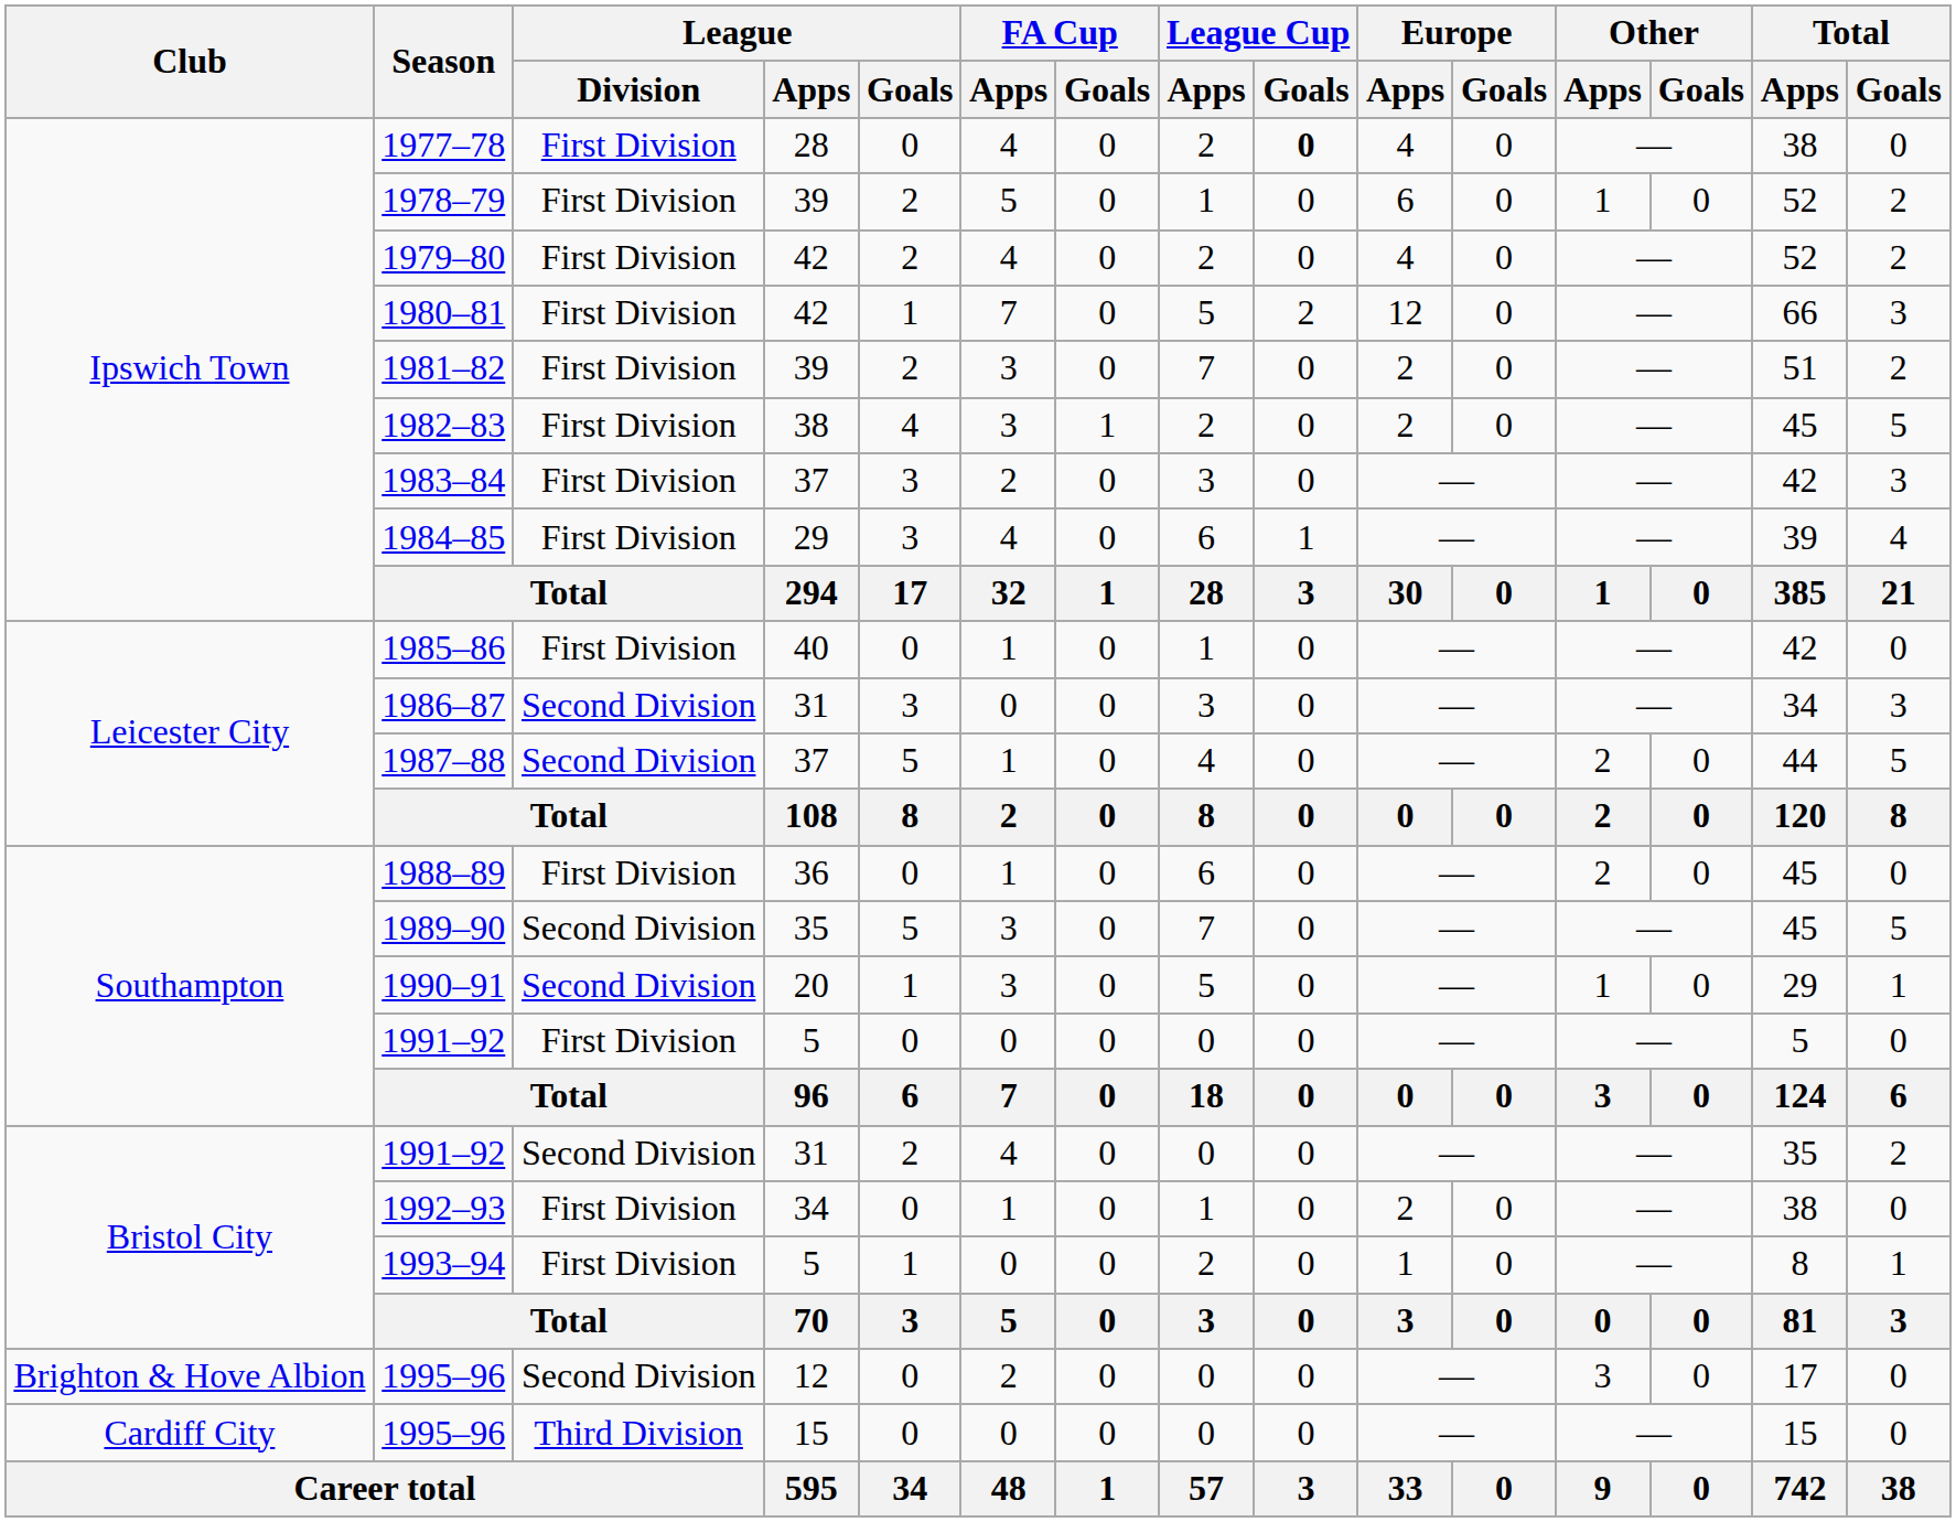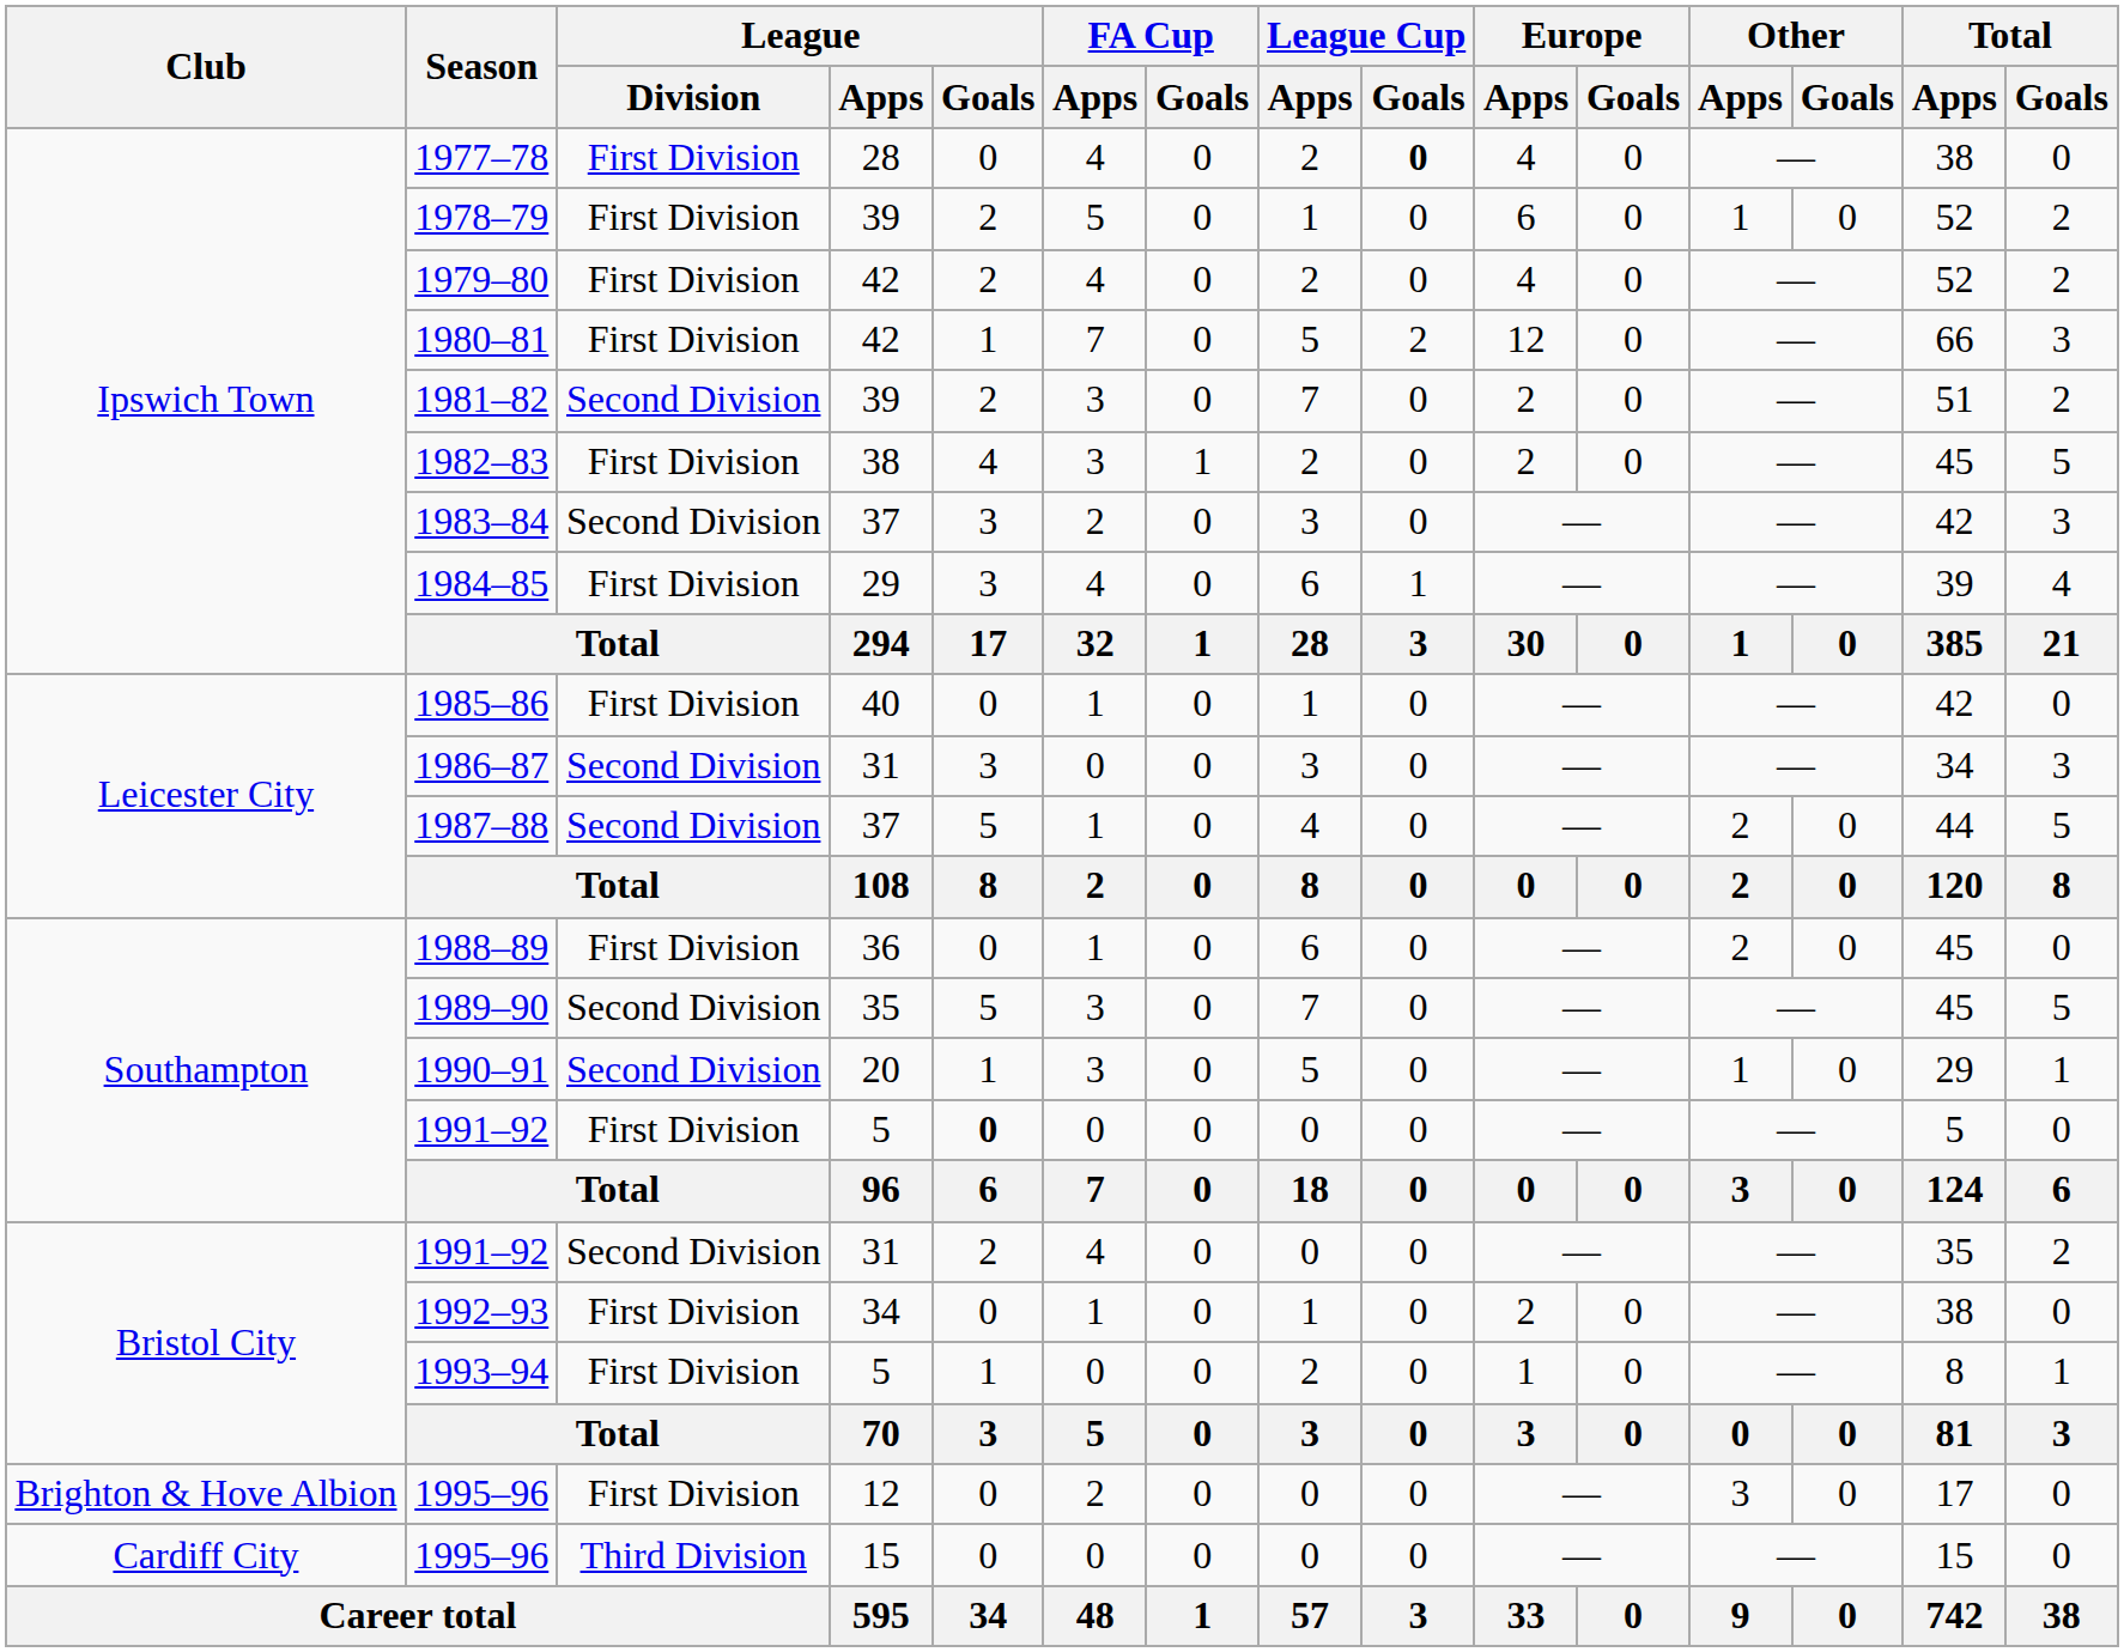 <table class=wikitable style=text-align:center>
 <tr>
 <th rowspan=2>Club</th>
 <th rowspan=2>Season</th>
 <th colspan=3>League</th>
 <th colspan=2><a href='#'>FA Cup</a></th>
 <th colspan=2><a href='#'>League Cup</a></th>
 <th colspan=2>Europe</th>
 <th colspan=2>Other</th>
 <th colspan=2>Total</th>
 </tr>
 <tr>
 <th>Division</th>
 <th>Apps</th>
 <th>Goals</th>
 <th>Apps</th>
 <th>Goals</th>
 <th>Apps</th>
 <th>Goals</th>
 <th>Apps</th>
 <th>Goals</th>
 <th>Apps</th>
 <th>Goals</th>
 <th>Apps</th>
 <th>Goals</th>
 </tr>
 <tr>
 <td rowspan=10><a href='#'>Ipswich Town</a></td>
 </tr>
 <tr>
 <td><a href='#'>1977–78</a></td>
 <td><a href='#'>First Division</a></td>
 <td>28</td>
 <td>0</td>
 <td>4</td>
 <td>0</td>
 <td>2</td>
 <td><strong>0</strong></td>
 <td>4</td>
 <td>0</td>
 <td colspan=2>—</td>
 <td>38</td>
 <td>0</td>
 </tr>
 <tr>
 <td><a href='#'>1978–79</a></td>
 <td>First Division</td>
 <td>39</td>
 <td>2</td>
 <td>5</td>
 <td>0</td>
 <td>1</td>
 <td>0</td>
 <td>6</td>
 <td>0</td>
 <td>1</td>
 <td>0</td>
 <td>52</td>
 <td>2</td>
 </tr>
 <tr>
 <td><a href='#'>1979–80</a></td>
 <td>First Division</td>
 <td>42</td>
 <td>2</td>
 <td>4</td>
 <td>0</td>
 <td>2</td>
 <td>0</td>
 <td>4</td>
 <td>0</td>
 <td colspan=2>—</td>
 <td>52</td>
 <td>2</td>
 </tr>
 <tr>
 <td><a href='#'>1980–81</a></td>
 <td>First Division</td>
 <td>42</td>
 <td>1</td>
 <td>7</td>
 <td>0</td>
 <td>5</td>
 <td>2</td>
 <td>12</td>
 <td>0</td>
 <td colspan=2>—</td>
 <td>66</td>
 <td>3</td>
 </tr>
 <tr>
 <td><a href='#'>1981–82</a></td>
-<td>First Division</td>
+<td><a href='#'>Second Division</a></td>
 <td>39</td>
 <td>2</td>
 <td>3</td>
 <td>0</td>
 <td>7</td>
 <td>0</td>
 <td>2</td>
 <td>0</td>
 <td colspan=2>—</td>
 <td>51</td>
 <td>2</td>
 </tr>
 <tr>
 <td><a href='#'>1982–83</a></td>
 <td>First Division</td>
 <td>38</td>
 <td>4</td>
 <td>3</td>
 <td>1</td>
 <td>2</td>
 <td>0</td>
 <td>2</td>
 <td>0</td>
 <td colspan=2>—</td>
 <td>45</td>
 <td>5</td>
 </tr>
 <tr>
 <td><a href='#'>1983–84</a></td>
-<td>First Division</td>
+<td>Second Division</td>
 <td>37</td>
 <td>3</td>
 <td>2</td>
 <td>0</td>
 <td>3</td>
 <td>0</td>
 <td colspan=2>—</td>
 <td colspan=2>—</td>
 <td>42</td>
 <td>3</td>
 </tr>
 <tr>
 <td><a href='#'>1984–85</a></td>
 <td>First Division</td>
 <td>29</td>
 <td>3</td>
 <td>4</td>
 <td>0</td>
 <td>6</td>
 <td>1</td>
 <td colspan=2>—</td>
 <td colspan=2>—</td>
 <td>39</td>
 <td>4</td>
 </tr>
 <tr>
 <th colspan=2>Total</th>
 <th>294</th>
 <th>17</th>
 <th>32</th>
 <th>1</th>
 <th>28</th>
 <th>3</th>
 <th>30</th>
 <th>0</th>
 <th>1</th>
 <th>0</th>
 <th>385</th>
 <th>21</th>
 </tr>
 <tr>
 <td rowspan=5><a href='#'>Leicester City</a></td>
 </tr>
 <tr>
 <td><a href='#'>1985–86</a></td>
 <td>First Division</td>
 <td>40</td>
 <td>0</td>
 <td>1</td>
 <td>0</td>
 <td>1</td>
 <td>0</td>
 <td colspan=2>—</td>
 <td colspan=2>—</td>
 <td>42</td>
 <td>0</td>
 </tr>
 <tr>
 <td><a href='#'>1986–87</a></td>
 <td><a href='#'>Second Division</a></td>
 <td>31</td>
 <td>3</td>
 <td>0</td>
 <td>0</td>
 <td>3</td>
 <td>0</td>
 <td colspan=2>—</td>
 <td colspan=2>—</td>
 <td>34</td>
 <td>3</td>
 </tr>
 <tr>
 <td><a href='#'>1987–88</a></td>
 <td><a href='#'>Second Division</a></td>
 <td>37</td>
 <td>5</td>
 <td>1</td>
 <td>0</td>
 <td>4</td>
 <td>0</td>
 <td colspan=2>—</td>
 <td>2</td>
 <td>0</td>
 <td>44</td>
 <td>5</td>
 </tr>
 <tr>
 <th colspan=2>Total</th>
 <th>108</th>
 <th>8</th>
 <th>2</th>
 <th>0</th>
 <th>8</th>
 <th>0</th>
 <th>0</th>
 <th>0</th>
 <th>2</th>
 <th>0</th>
 <th>120</th>
 <th>8</th>
 </tr>
 <tr>
 <td rowspan=6><a href='#'>Southampton</a></td>
 </tr>
 <tr>
 <td><a href='#'>1988–89</a></td>
 <td>First Division</td>
 <td>36</td>
 <td>0</td>
 <td>1</td>
 <td>0</td>
 <td>6</td>
 <td>0</td>
 <td colspan=2>—</td>
 <td>2</td>
 <td>0</td>
 <td>45</td>
 <td>0</td>
 </tr>
 <tr>
 <td><a href='#'>1989–90</a></td>
 <td>Second Division</td>
 <td>35</td>
 <td>5</td>
 <td>3</td>
 <td>0</td>
 <td>7</td>
 <td>0</td>
 <td colspan=2>—</td>
 <td colspan=2>—</td>
 <td>45</td>
 <td>5</td>
 </tr>
 <tr>
 <td><a href='#'>1990–91</a></td>
 <td><a href='#'>Second Division</a></td>
 <td>20</td>
 <td>1</td>
 <td>3</td>
 <td>0</td>
 <td>5</td>
 <td>0</td>
 <td colspan=2>—</td>
 <td>1</td>
 <td>0</td>
 <td>29</td>
 <td>1</td>
 </tr>
 <tr>
 <td><a href='#'>1991–92</a></td>
 <td>First Division</td>
 <td>5</td>
-<td>0</td>
+<td><strong>0</strong></td>
 <td>0</td>
 <td>0</td>
 <td>0</td>
 <td>0</td>
 <td colspan=2>—</td>
 <td colspan=2>—</td>
 <td>5</td>
 <td>0</td>
 </tr>
 <tr>
 <th colspan=2>Total</th>
 <th>96</th>
 <th>6</th>
 <th>7</th>
 <th>0</th>
 <th>18</th>
 <th>0</th>
 <th>0</th>
 <th>0</th>
 <th>3</th>
 <th>0</th>
 <th>124</th>
 <th>6</th>
 </tr>
 <tr>
 <td rowspan=5><a href='#'>Bristol City</a></td>
 </tr>
 <tr>
 <td><a href='#'>1991–92</a></td>
 <td>Second Division</td>
 <td>31</td>
 <td>2</td>
 <td>4</td>
 <td>0</td>
 <td>0</td>
 <td>0</td>
 <td colspan=2>—</td>
 <td colspan=2>—</td>
 <td>35</td>
 <td>2</td>
 </tr>
 <tr>
 <td><a href='#'>1992–93</a></td>
 <td>First Division</td>
 <td>34</td>
 <td>0</td>
 <td>1</td>
 <td>0</td>
 <td>1</td>
 <td>0</td>
 <td>2</td>
 <td>0</td>
 <td colspan=2>—</td>
 <td>38</td>
 <td>0</td>
 </tr>
 <tr>
 <td><a href='#'>1993–94</a></td>
 <td>First Division</td>
 <td>5</td>
 <td>1</td>
 <td>0</td>
 <td>0</td>
 <td>2</td>
 <td>0</td>
 <td>1</td>
 <td>0</td>
 <td colspan=2>—</td>
 <td>8</td>
 <td>1</td>
 </tr>
 <tr>
 <th colspan=2>Total</th>
 <th>70</th>
 <th>3</th>
 <th>5</th>
 <th>0</th>
 <th>3</th>
 <th>0</th>
 <th>3</th>
 <th>0</th>
 <th>0</th>
 <th>0</th>
 <th>81</th>
 <th>3</th>
 </tr>
 <tr>
 <td><a href='#'>Brighton & Hove Albion</a></td>
 <td><a href='#'>1995–96</a></td>
-<td>Second Division</td>
+<td>First Division</td>
 <td>12</td>
 <td>0</td>
 <td>2</td>
 <td>0</td>
 <td>0</td>
 <td>0</td>
 <td colspan=2>—</td>
 <td>3</td>
 <td>0</td>
 <td>17</td>
 <td>0</td>
 </tr>
 <tr>
 <td><a href='#'>Cardiff City</a></td>
 <td><a href='#'>1995–96</a></td>
 <td><a href='#'>Third Division</a></td>
 <td>15</td>
 <td>0</td>
 <td>0</td>
 <td>0</td>
 <td>0</td>
 <td>0</td>
 <td colspan=2>—</td>
 <td colspan=2>—</td>
 <td>15</td>
 <td>0</td>
 </tr>
 <tr>
 <th colspan=3>Career total</th>
 <th>595</th>
 <th>34</th>
 <th>48</th>
 <th>1</th>
 <th>57</th>
 <th>3</th>
 <th>33</th>
 <th>0</th>
 <th>9</th>
 <th>0</th>
 <th>742</th>
 <th>38</th>
 </tr>
 </table>
